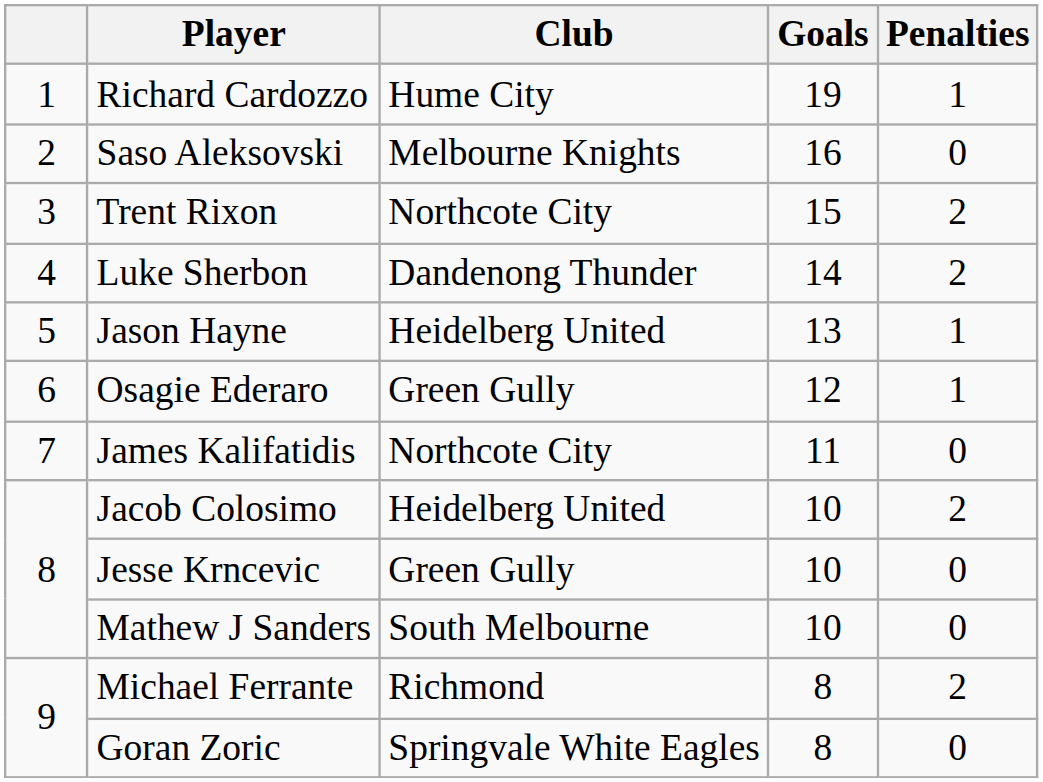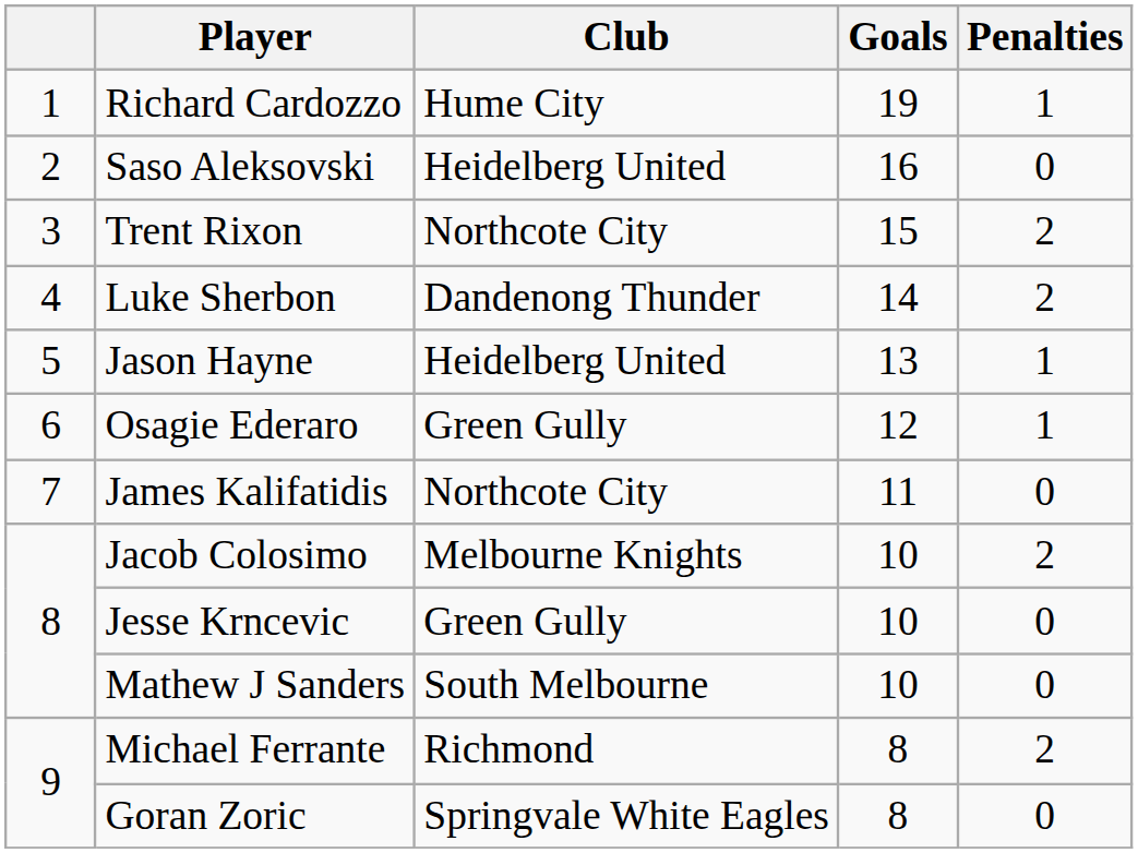 <table class="wikitable">
 <tr>
 <th width="28"></th>
 <th>Player</th>
 <th>Club</th>
 <th>Goals</th>
 <th>Penalties</th>
 </tr>
 <tr>
 <td align=center>1</td>
 <td>Richard Cardozzo</td>
 <td>Hume City</td>
 <td align=center>19</td>
 <td align=center>1</td>
 </tr>
 <tr>
 <td align=center>2</td>
 <td>Saso Aleksovski</td>
-<td>Melbourne Knights</td>
+<td>Heidelberg United</td>
 <td align=center>16</td>
 <td align=center>0</td>
 </tr>
 <tr>
 <td align=center>3</td>
 <td>Trent Rixon</td>
 <td>Northcote City</td>
 <td align=center>15</td>
 <td align=center>2</td>
 </tr>
 <tr>
 <td align=center>4</td>
 <td>Luke Sherbon</td>
 <td>Dandenong Thunder</td>
 <td align=center>14</td>
 <td align=center>2</td>
 </tr>
 <tr>
 <td align=center>5</td>
 <td>Jason Hayne</td>
 <td>Heidelberg United</td>
 <td align=center>13</td>
 <td align=center>1</td>
 </tr>
 <tr>
 <td align=center>6</td>
 <td>Osagie Ederaro</td>
 <td>Green Gully</td>
 <td align=center>12</td>
 <td align=center>1</td>
 </tr>
 <tr>
 <td align=center>7</td>
 <td>James Kalifatidis</td>
 <td>Northcote City</td>
 <td align=center>11</td>
 <td align=center>0</td>
 </tr>
 <tr>
 <td style="text-align:center;" rowspan="3">8</td>
 <td>Jacob Colosimo</td>
-<td>Heidelberg United</td>
+<td>Melbourne Knights</td>
 <td align=center>10</td>
 <td align=center>2</td>
 </tr>
 <tr>
 <td>Jesse Krncevic</td>
 <td>Green Gully</td>
 <td align=center>10</td>
 <td align=center>0</td>
 </tr>
 <tr>
 <td>Mathew J Sanders</td>
 <td>South Melbourne</td>
 <td align=center>10</td>
 <td align=center>0</td>
 </tr>
 <tr>
 <td style="text-align:center;" rowspan="2">9</td>
 <td>Michael Ferrante</td>
 <td>Richmond</td>
 <td align=center>8</td>
 <td align=center>2</td>
 </tr>
 <tr>
 <td>Goran Zoric</td>
 <td>Springvale White Eagles</td>
 <td align=center>8</td>
 <td align=center>0</td>
 </tr>
 </table>
